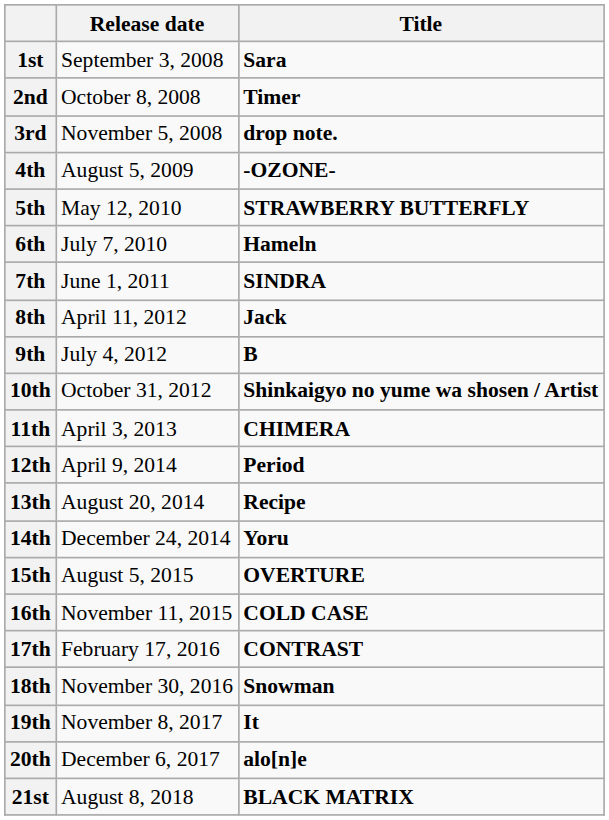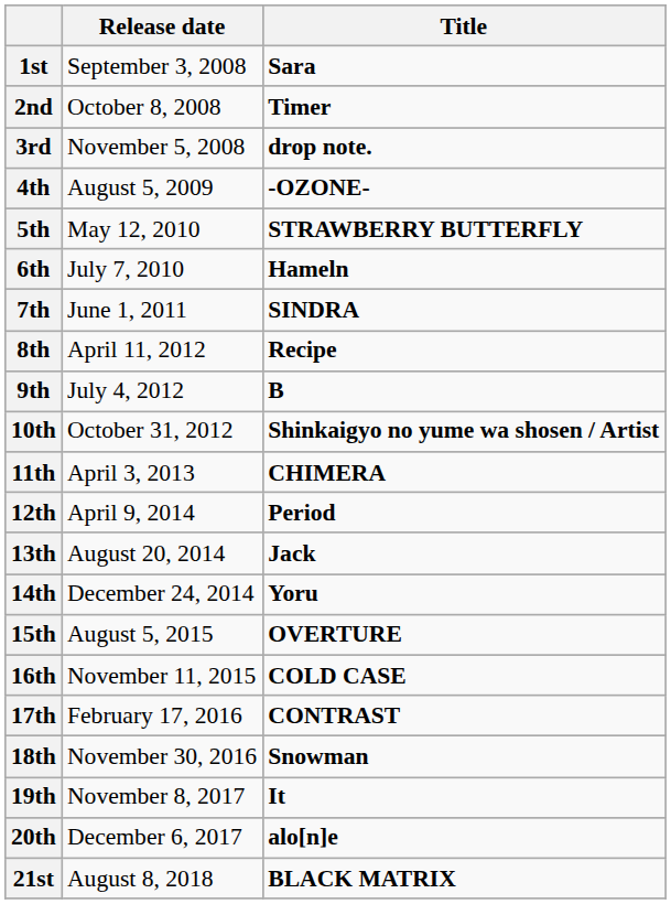 <table class="wikitable" style=font-size:small>
 <tr>
 <th></th>
 <th>Release date</th>
 <th>Title</th>
 </tr>
 <tr>
 <th>1st</th>
 <td>September 3, 2008</td>
 <td><strong>Sara</strong></td>
 </tr>
 <tr>
 <th>2nd</th>
 <td>October 8, 2008</td>
 <td><strong>Timer</strong></td>
 </tr>
 <tr>
 <th>3rd</th>
 <td>November 5, 2008</td>
 <td><strong>drop note.</strong></td>
 </tr>
 <tr>
 <th>4th</th>
 <td>August 5, 2009</td>
 <td><strong>-OZONE-</strong></td>
 </tr>
 <tr>
 <th>5th</th>
 <td>May 12, 2010</td>
 <td><strong>STRAWBERRY BUTTERFLY</strong></td>
 </tr>
 <tr>
 <th>6th</th>
 <td>July 7, 2010</td>
 <td><strong>Hameln</strong></td>
 </tr>
 <tr>
 <th>7th</th>
 <td>June 1, 2011</td>
 <td><strong>SINDRA</strong></td>
 </tr>
 <tr>
 <th>8th</th>
 <td>April 11, 2012</td>
-<td><strong>Jack</strong></td>
+<td><strong>Recipe</strong></td>
 </tr>
 <tr>
 <th>9th</th>
 <td>July 4, 2012</td>
 <td><strong>B</strong></td>
 </tr>
 <tr>
 <th>10th</th>
 <td>October 31, 2012</td>
 <td><strong>Shinkaigyo no yume wa shosen / Artist</strong></td>
 </tr>
 <tr>
 <th>11th</th>
 <td>April 3, 2013</td>
 <td><strong>CHIMERA</strong></td>
 </tr>
 <tr>
 <th>12th</th>
 <td>April 9, 2014</td>
 <td><strong>Period</strong></td>
 </tr>
 <tr>
 <th>13th</th>
 <td>August 20, 2014</td>
-<td><strong>Recipe</strong></td>
+<td><strong>Jack</strong></td>
 </tr>
 <tr>
 <th>14th</th>
 <td>December 24, 2014</td>
 <td><strong>Yoru</strong></td>
 </tr>
 <tr>
 <th>15th</th>
 <td>August 5, 2015</td>
 <td><strong>OVERTURE</strong></td>
 </tr>
 <tr>
 <th>16th</th>
 <td>November 11, 2015</td>
 <td><strong>COLD CASE</strong></td>
 </tr>
 <tr>
 <th>17th</th>
 <td>February 17, 2016</td>
 <td><strong>CONTRAST</strong></td>
 </tr>
 <tr>
 <th>18th</th>
 <td>November 30, 2016</td>
 <td><strong>Snowman</strong></td>
 </tr>
 <tr>
 <th>19th</th>
 <td>November 8, 2017</td>
 <td><strong>It</strong></td>
 </tr>
 <tr>
 <th>20th</th>
 <td>December 6, 2017</td>
 <td><strong>alo[n]e</strong></td>
 </tr>
 <tr>
 <th>21st</th>
 <td>August 8, 2018</td>
 <td><strong>BLACK MATRIX</strong></td>
 </tr>
 </table>
